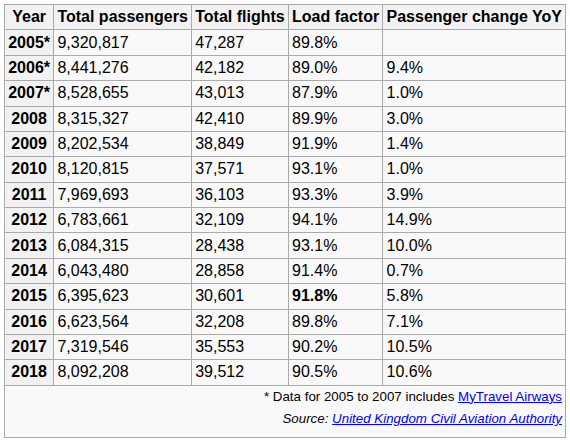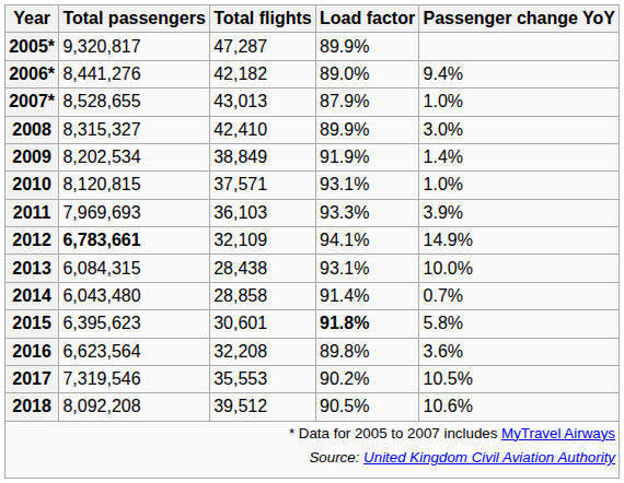 <table class="wikitable">
 <tr>
 <th>Year</th>
 <th>Total passengers</th>
 <th>Total flights</th>
 <th>Load factor</th>
 <th>Passenger change YoY</th>
 </tr>
 <tr>
 <th>2005*</th>
 <td>9,320,817</td>
 <td>47,287</td>
-<td>89.8%</td>
+<td>89.9%</td>
 <td></td>
 </tr>
 <tr>
 <th>2006*</th>
 <td>8,441,276</td>
 <td>42,182</td>
 <td>89.0%</td>
 <td>9.4%</td>
 </tr>
 <tr>
 <th>2007*</th>
 <td>8,528,655</td>
 <td>43,013</td>
 <td>87.9%</td>
 <td>1.0%</td>
 </tr>
 <tr>
 <th>2008</th>
 <td>8,315,327</td>
 <td>42,410</td>
 <td>89.9%</td>
 <td>3.0%</td>
 </tr>
 <tr>
 <th>2009</th>
 <td>8,202,534</td>
 <td>38,849</td>
 <td>91.9%</td>
 <td>1.4%</td>
 </tr>
 <tr>
 <th>2010</th>
 <td>8,120,815</td>
 <td>37,571</td>
 <td>93.1%</td>
 <td>1.0%</td>
 </tr>
 <tr>
 <th>2011</th>
 <td>7,969,693</td>
 <td>36,103</td>
 <td>93.3%</td>
 <td>3.9%</td>
 </tr>
 <tr>
 <th>2012</th>
-<td>6,783,661</td>
+<td><strong>6,783,661</strong></td>
 <td>32,109</td>
 <td>94.1%</td>
 <td>14.9%</td>
 </tr>
 <tr>
 <th>2013</th>
 <td>6,084,315</td>
 <td>28,438</td>
 <td>93.1%</td>
 <td>10.0%</td>
 </tr>
 <tr>
 <th>2014</th>
 <td>6,043,480</td>
 <td>28,858</td>
 <td>91.4%</td>
 <td>0.7%</td>
 </tr>
 <tr>
 <th>2015</th>
 <td>6,395,623</td>
 <td>30,601</td>
 <td><strong>91.8%</strong></td>
 <td>5.8%</td>
 </tr>
 <tr>
 <th>2016</th>
 <td>6,623,564</td>
 <td>32,208</td>
 <td>89.8%</td>
-<td>7.1%</td>
+<td>3.6%</td>
 </tr>
 <tr>
 <th>2017</th>
 <td>7,319,546</td>
 <td>35,553</td>
 <td>90.2%</td>
 <td>  10.5%</td>
 </tr>
 <tr>
 <th>2018</th>
 <td>8,092,208</td>
 <td>39,512</td>
 <td>90.5%</td>
 <td>  10.6%</td>
 </tr>
 <tr>
 <td colspan=13 style="text-align:right;"><sup>* Data for 2005 to 2007 includes <a href='#'>MyTravel Airways</a><br><em>Source: <a href='#'>United Kingdom Civil Aviation Authority</a></em> </sup></td>
 </tr>
 </table>
